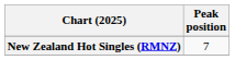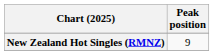 <table class="wikitable sortable plainrowheaders" style="text-align:center">
 <tr>
 <th scope="col">Chart (2025)</th>
 <th scope="col">Peak<br>position</th>
 </tr>
 <tr>
 </tr>
 <tr>
 </tr>
 <tr>
 <th scope="row">New Zealand Hot Singles (<a href='#'>RMNZ</a>)</th>
-<td>7</td>
+<td>9</td>
 </tr>
 <tr>
 </tr>
 <tr>
 </tr>
 <tr>
 </tr>
 </table>
